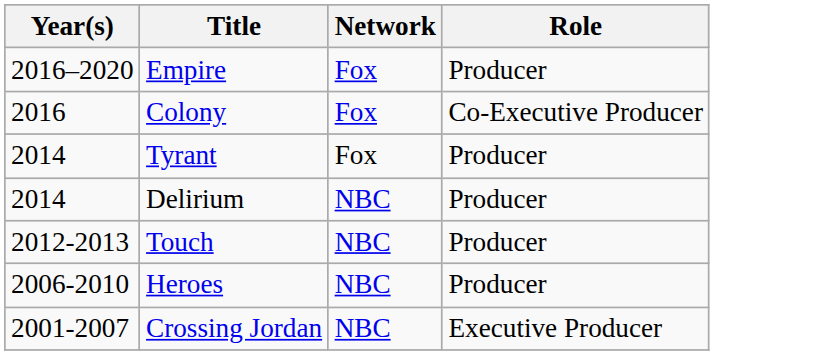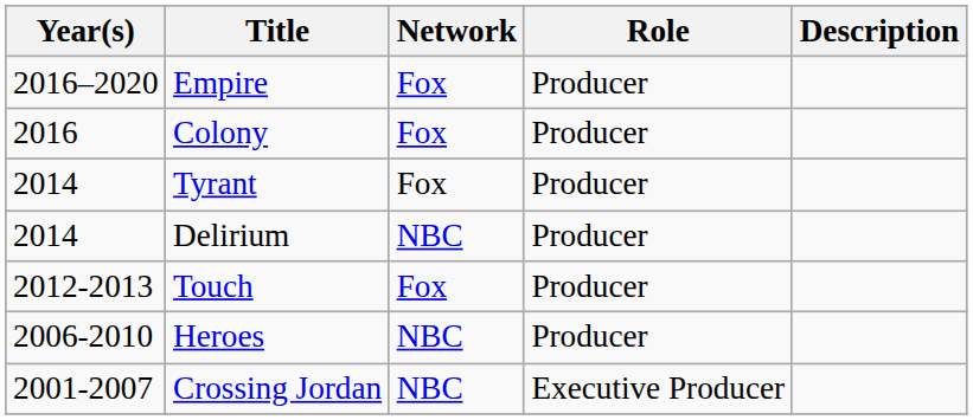 <table class="wikitable">
 <tr>
 <th>Year(s)</th>
 <th>Title</th>
 <th>Network</th>
 <th>Role</th>
+<th>Description</th>
 </tr>
 <tr>
 <td>2016–2020</td>
 <td><a href='#'>Empire</a></td>
 <td><a href='#'>Fox</a></td>
 <td>Producer</td>
+<td></td>
 </tr>
 <tr>
 <td>2016</td>
 <td><a href='#'>Colony</a></td>
 <td><a href='#'>Fox</a></td>
-<td>Co-Executive Producer</td>
+<td>Producer</td>
+<td></td>
 </tr>
 <tr>
 <td>2014</td>
 <td><a href='#'>Tyrant</a></td>
 <td>Fox</td>
 <td>Producer</td>
+<td></td>
 </tr>
 <tr>
 <td>2014</td>
 <td>Delirium</td>
 <td><a href='#'>NBC</a></td>
 <td>Producer</td>
+<td></td>
 </tr>
 <tr>
 <td>2012-2013</td>
 <td><a href='#'>Touch</a></td>
-<td><a href='#'>NBC</a></td>
+<td><a href='#'>Fox</a></td>
 <td>Producer</td>
+<td></td>
 </tr>
 <tr>
 <td>2006-2010</td>
 <td><a href='#'>Heroes</a></td>
 <td><a href='#'>NBC</a></td>
 <td>Producer</td>
+<td></td>
 </tr>
 <tr>
 <td>2001-2007</td>
 <td><a href='#'>Crossing Jordan</a></td>
 <td><a href='#'>NBC</a></td>
 <td>Executive Producer</td>
+<td></td>
 </tr>
 </table>
